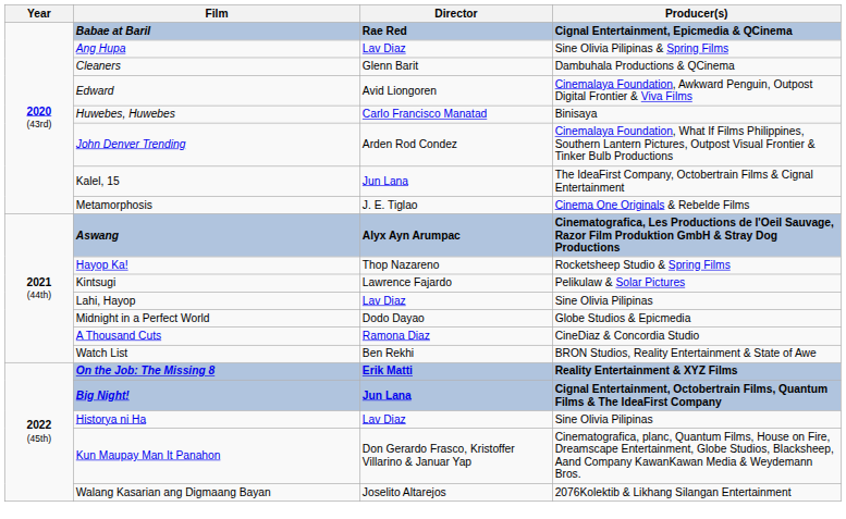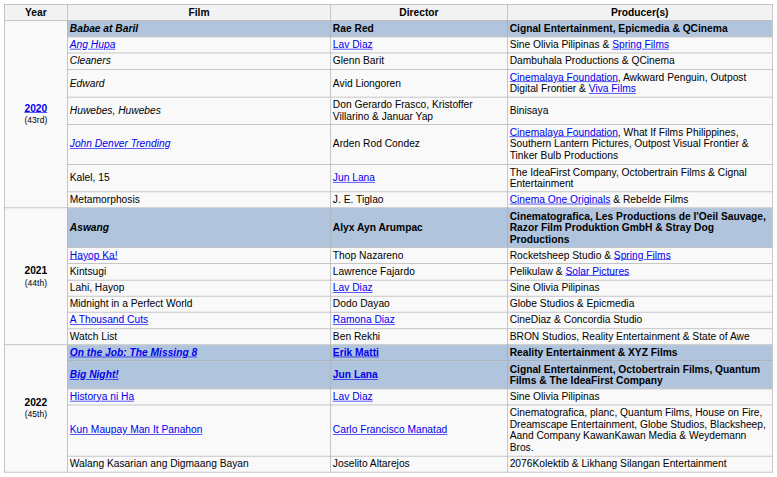 <table class="wikitable" width="95%" cellpadding="6">
 <tr>
 <th width="100"><strong>Year</strong></th>
 <th width="450"><strong>Film</strong></th>
 <th width="300"><strong>Director</strong></th>
 <th width="450"><strong>Producer(s)</strong></th>
 </tr>
 <tr>
 <td rowspan="8" style="text-align:center;"><strong><a href='#'>2020</a></strong><br><small>(43rd)</small></td>
 <td style="background:#B0C4DE"><strong><em>Babae at Baril</em></strong></td>
 <td style="background:#B0C4DE"><strong>Rae Red</strong></td>
 <td style="background:#B0C4DE"><strong>Cignal Entertainment, Epicmedia & QCinema</strong></td>
 </tr>
 <tr>
 <td><em><a href='#'>Ang Hupa</a></em></td>
 <td><a href='#'>Lav Diaz</a></td>
 <td>Sine Olivia Pilipinas & <a href='#'>Spring Films</a></td>
 </tr>
 <tr>
 <td><em>Cleaners</em></td>
 <td>Glenn Barit</td>
 <td>Dambuhala Productions & QCinema</td>
 </tr>
 <tr>
 <td><em>Edward</em></td>
 <td>Avid Liongoren</td>
 <td><a href='#'>Cinemalaya Foundation</a>, Awkward Penguin, Outpost Digital Frontier & <a href='#'>Viva Films</a></td>
 </tr>
 <tr>
 <td><em>Huwebes, Huwebes</em></td>
-<td><a href='#'>Carlo Francisco Manatad</a></td>
+<td>Don Gerardo Frasco, Kristoffer Villarino & Januar Yap</td>
 <td>Binisaya</td>
 </tr>
 <tr>
 <td><em><a href='#'>John Denver Trending</a></td>
 <td>Arden Rod Condez</td>
 <td><a href='#'>Cinemalaya Foundation</a>, What If Films Philippines, Southern Lantern Pictures, Outpost Visual Frontier & Tinker Bulb Productions</td>
 </tr>
 <tr>
 <td></em>Kalel, 15<em></td>
 <td><a href='#'>Jun Lana</a></td>
 <td>The IdeaFirst Company, Octobertrain Films & Cignal Entertainment</td>
 </tr>
 <tr>
 <td></em>Metamorphosis<em></td>
 <td>J. E. Tiglao</td>
 <td><a href='#'>Cinema One Originals</a> & Rebelde Films</td>
 </tr>
 <tr>
 <td rowspan="7" style="text-align:center;"><strong>2021</strong><br><small>(44th)</small></td>
 <td style="background:#B0C4DE"><strong><em>Aswang</em></strong></td>
 <td style="background:#B0C4DE"><strong>Alyx Ayn Arumpac</strong></td>
 <td style="background:#B0C4DE"><strong>Cinematografica, Les Productions de l'Oeil Sauvage, Razor Film Produktion GmbH & Stray Dog Productions</strong></td>
 </tr>
 <tr>
 <td></em><a href='#'>Hayop Ka!</a><em></td>
 <td>Thop Nazareno</td>
 <td>Rocketsheep Studio & <a href='#'>Spring Films</a></td>
 </tr>
 <tr>
 <td></em>Kintsugi<em></td>
 <td>Lawrence Fajardo</td>
 <td>Pelikulaw & <a href='#'>Solar Pictures</a></td>
 </tr>
 <tr>
 <td></em>Lahi, Hayop<em></td>
 <td><a href='#'>Lav Diaz</a></td>
 <td>Sine Olivia Pilipinas</td>
 </tr>
 <tr>
 <td></em>Midnight in a Perfect World<em></td>
 <td>Dodo Dayao</td>
 <td>Globe Studios & Epicmedia</td>
 </tr>
 <tr>
 <td></em><a href='#'>A Thousand Cuts</a><em></td>
 <td><a href='#'>Ramona Diaz</a></td>
 <td>CineDiaz & Concordia Studio</td>
 </tr>
 <tr>
 <td></em>Watch List<em></td>
 <td>Ben Rekhi</td>
 <td>BRON Studios, Reality Entertainment & State of Awe</td>
 </tr>
 <tr>
 <td rowspan="11" style="text-align:center;"><strong>2022</strong><br><small>(45th)</small></td>
 <td style="background:#B0C4DE"><strong><em><a href='#'>On the Job: The Missing 8</a></em></strong></td>
 <td style="background:#B0C4DE"><strong><a href='#'>Erik Matti</a></strong></td>
 <td style="background:#B0C4DE"><strong>Reality Entertainment & XYZ Films</strong></td>
 </tr>
 <tr>
 <td style="background:#B0C4DE"><strong><em><a href='#'>Big Night!</a></em></strong></td>
 <td style="background:#B0C4DE"><strong><a href='#'>Jun Lana</a></strong></td>
 <td style="background:#B0C4DE"><strong>Cignal Entertainment, Octobertrain Films, Quantum Films & The IdeaFirst Company</strong></td>
 </tr>
 <tr>
 <td></em><a href='#'>Historya ni Ha</a><em></td>
 <td><a href='#'>Lav Diaz</a></td>
 <td>Sine Olivia Pilipinas</td>
 </tr>
 <tr>
 <td></em><a href='#'>Kun Maupay Man It Panahon</a><em></td>
-<td>Don Gerardo Frasco, Kristoffer Villarino & Januar Yap</td>
+<td><a href='#'>Carlo Francisco Manatad</a></td>
 <td>Cinematografica, planc, Quantum Films, House on Fire, Dreamscape Entertainment, Globe Studios, Blacksheep, Aand Company KawanKawan Media & Weydemann Bros.</td>
 </tr>
 <tr>
 <td></em>Walang Kasarian ang Digmaang Bayan<em></td>
 <td>Joselito Altarejos</td>
 <td>2076Kolektib & Likhang Silangan Entertainment</td>
 </tr>
 </table>
